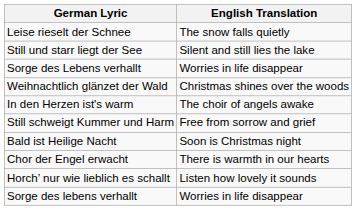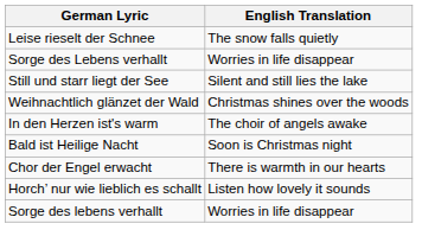 <table class="wikitable">
 <tr>
 <th>German Lyric</th>
 <th>English Translation</th>
 </tr>
 <tr>
 <td>Leise rieselt der Schnee</td>
 <td>The snow falls quietly</td>
 </tr>
 <tr>
+<td>Sorge des Lebens verhallt</td>
+<td>Worries in life disappear</td>
+</tr>
+<tr>
 <td>Still und starr liegt der See</td>
 <td>Silent and still lies the lake</td>
-</tr>
-<tr>
-<td>Sorge des Lebens verhallt</td>
-<td>Worries in life disappear</td>
 </tr>
 <tr>
 <td>Weihnachtlich glänzet der Wald</td>
 <td>Christmas shines over the woods</td>
 </tr>
 <tr>
 <td>In den Herzen ist's warm</td>
 <td>The choir of angels awake</td>
-</tr>
-<tr>
-<td>Still schweigt Kummer und Harm</td>
-<td>Free from sorrow and grief</td>
 </tr>
 <tr>
 <td>Bald ist Heilige Nacht</td>
 <td>Soon is Christmas night</td>
 </tr>
 <tr>
 <td>Chor der Engel erwacht</td>
 <td>There is warmth in our hearts</td>
 </tr>
 <tr>
 <td>Horch’ nur wie lieblich es schallt</td>
 <td>Listen how lovely it sounds</td>
 </tr>
 <tr>
 <td>Sorge des lebens verhallt</td>
 <td>Worries in life disappear</td>
 </tr>
 </table>
